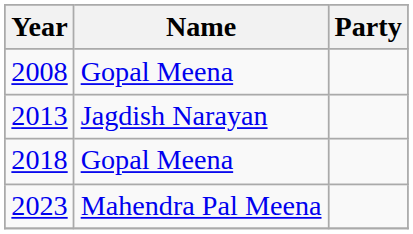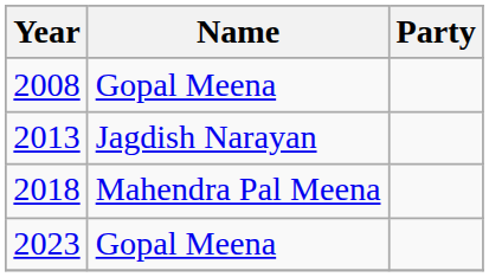 <table class="wikitable sortable">
 <tr>
 <th>Year</th>
 <th>Name</th>
 <th colspan=2>Party</th>
 </tr>
 <tr>
 <td><a href='#'>2008</a></td>
 <td><a href='#'>Gopal Meena</a></td>
 <td></td>
 </tr>
 <tr>
 <td><a href='#'>2013</a></td>
 <td><a href='#'>Jagdish Narayan</a></td>
 <td></td>
 </tr>
 <tr>
 <td><a href='#'>2018</a></td>
-<td><a href='#'>Gopal Meena</a></td>
+<td><a href='#'>Mahendra Pal Meena</a></td>
 <td></td>
 </tr>
 <tr>
 <td><a href='#'>2023</a></td>
-<td><a href='#'>Mahendra Pal Meena</a></td>
+<td><a href='#'>Gopal Meena</a></td>
 <td></td>
 </tr>
 <tr>
 </tr>
 </table>
